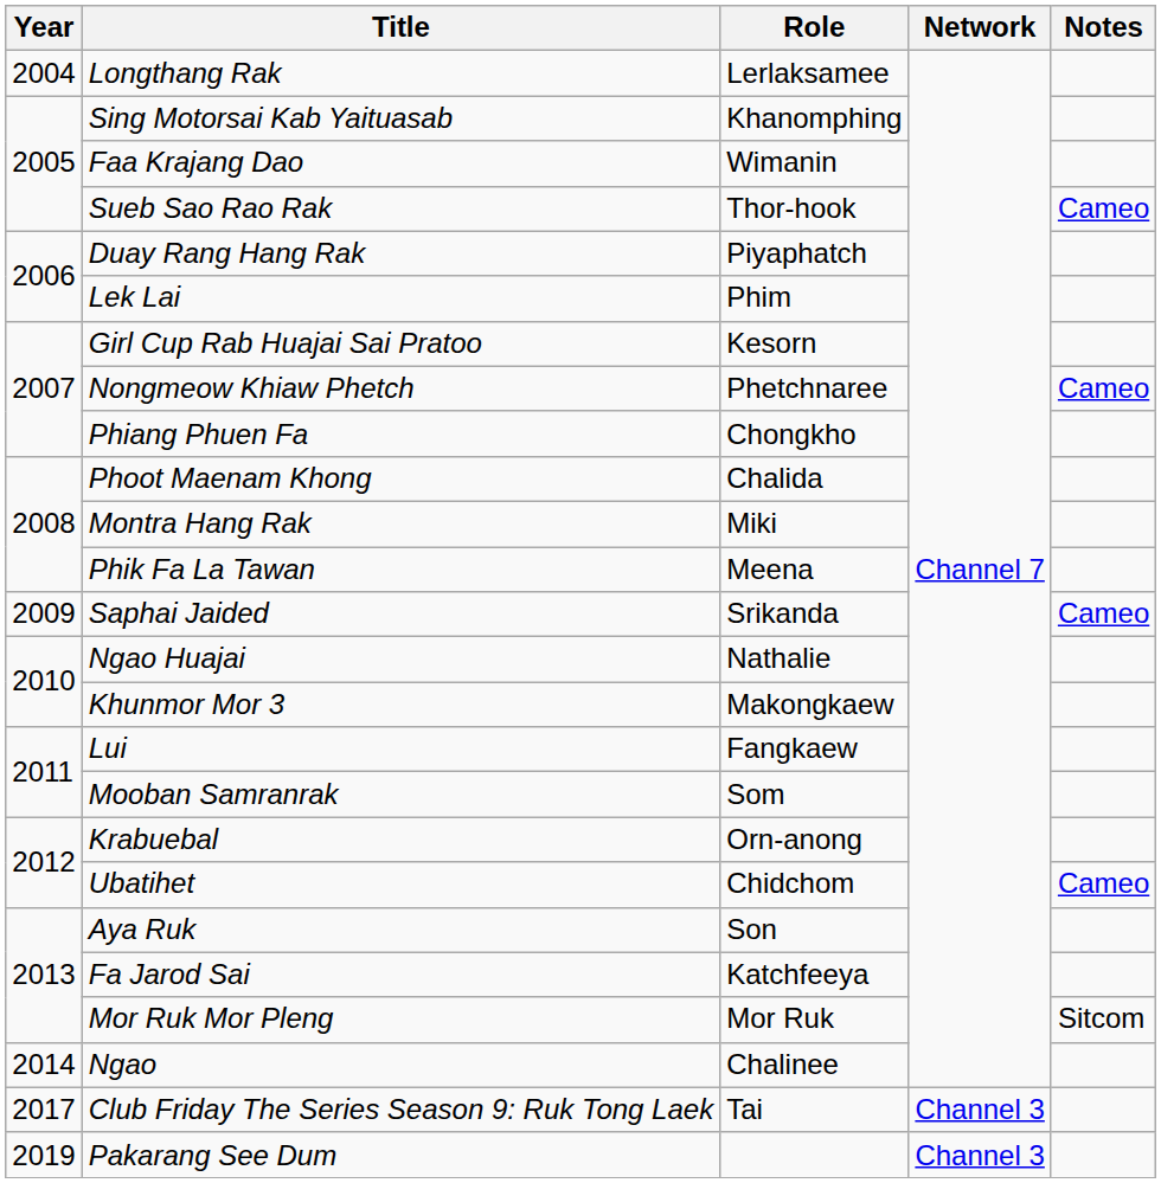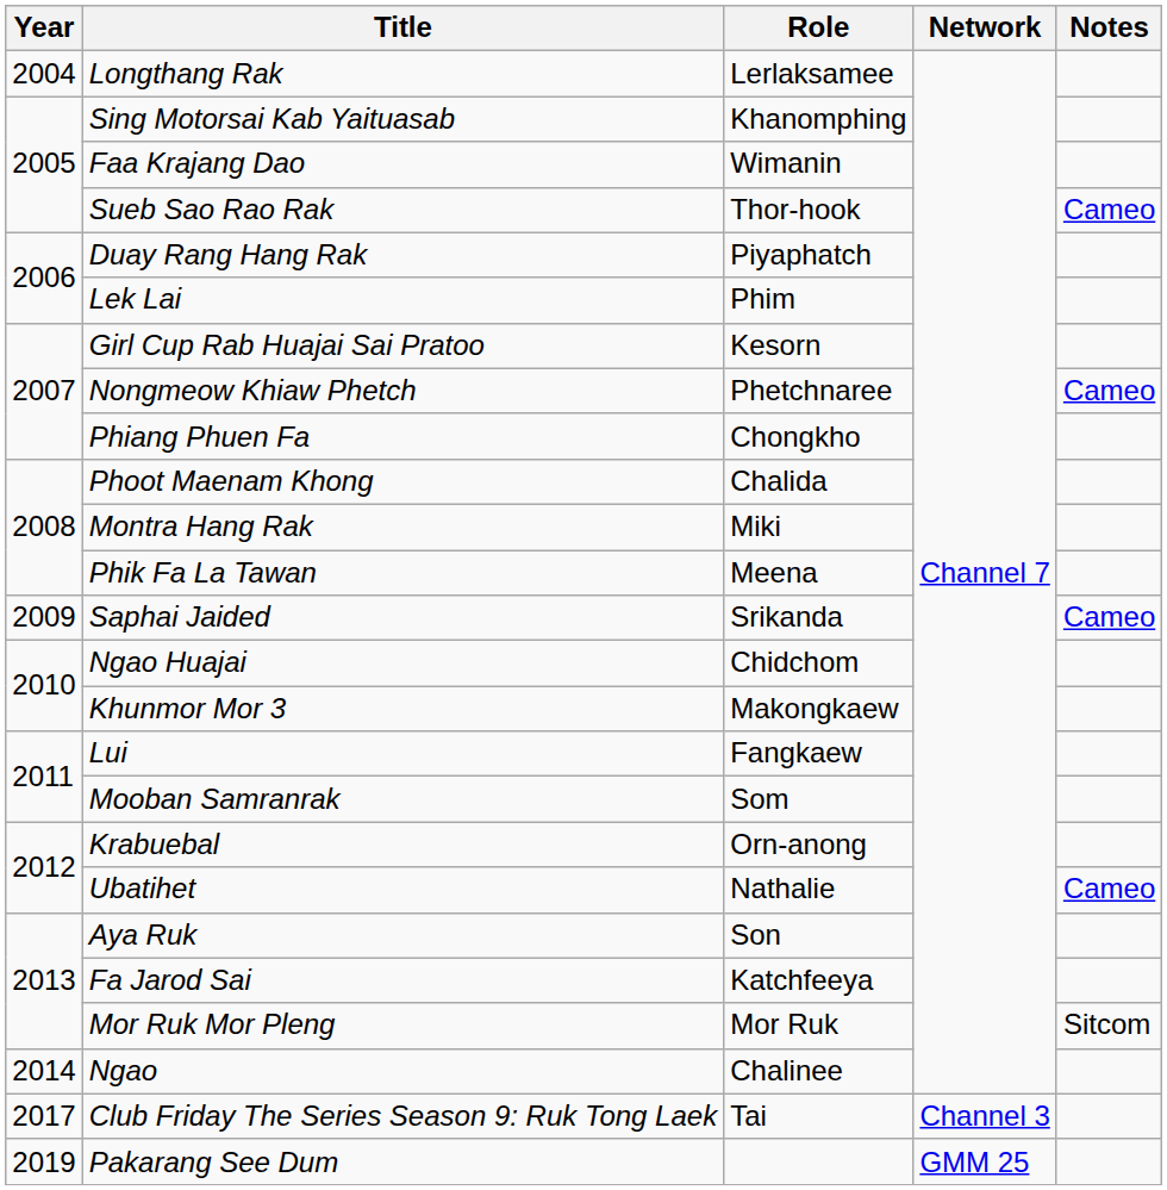 <table class="wikitable sortable">
 <tr>
 <th>Year</th>
 <th>Title</th>
 <th>Role</th>
 <th>Network</th>
 <th class="unsortable">Notes</th>
 </tr>
 <tr>
 <td>2004</td>
 <td><em>Longthang Rak</em></td>
 <td>Lerlaksamee</td>
 <td rowspan = "23"><a href='#'>Channel 7</a></td>
 <td></td>
 </tr>
 <tr>
 <td rowspan="3">2005</td>
 <td><em>Sing Motorsai Kab Yaituasab</em></td>
 <td>Khanomphing</td>
 <td></td>
 </tr>
 <tr>
 <td><em>Faa Krajang Dao</em></td>
 <td>Wimanin</td>
 <td></td>
 </tr>
 <tr>
 <td><em>Sueb Sao Rao Rak</em></td>
 <td>Thor-hook</td>
 <td><a href='#'>Cameo</a></td>
 </tr>
 <tr>
 <td rowspan="2">2006</td>
 <td><em>Duay Rang Hang Rak</em></td>
 <td>Piyaphatch</td>
 <td></td>
 </tr>
 <tr>
 <td><em>Lek Lai</em></td>
 <td>Phim</td>
 <td></td>
 </tr>
 <tr>
 <td rowspan="3">2007</td>
 <td><em>Girl Cup Rab Huajai Sai Pratoo</em></td>
 <td>Kesorn</td>
 <td></td>
 </tr>
 <tr>
 <td><em>Nongmeow Khiaw Phetch</em></td>
 <td>Phetchnaree</td>
 <td><a href='#'>Cameo</a></td>
 </tr>
 <tr>
 <td><em>Phiang Phuen Fa</em></td>
 <td>Chongkho</td>
 <td></td>
 </tr>
 <tr>
 <td rowspan="3">2008</td>
 <td><em>Phoot Maenam Khong</em></td>
 <td>Chalida</td>
 <td></td>
 </tr>
 <tr>
 <td><em>Montra Hang Rak</em></td>
 <td>Miki</td>
 <td></td>
 </tr>
 <tr>
 <td><em>Phik Fa La Tawan</em></td>
 <td>Meena</td>
 <td></td>
 </tr>
 <tr>
 <td>2009</td>
 <td><em>Saphai Jaided</em></td>
 <td>Srikanda</td>
 <td><a href='#'>Cameo</a></td>
 </tr>
 <tr>
 <td rowspan="2">2010</td>
 <td><em>Ngao Huajai</em></td>
-<td>Nathalie</td>
+<td>Chidchom</td>
 <td></td>
 </tr>
 <tr>
 <td><em>Khunmor Mor 3</em></td>
 <td>Makongkaew</td>
 <td></td>
 </tr>
 <tr>
 <td rowspan="2">2011</td>
 <td><em>Lui</em></td>
 <td>Fangkaew</td>
 <td></td>
 </tr>
 <tr>
 <td><em>Mooban Samranrak</em></td>
 <td>Som</td>
 <td></td>
 </tr>
 <tr>
 <td rowspan="2">2012</td>
 <td><em>Krabuebal</em></td>
 <td>Orn-anong</td>
 <td></td>
 </tr>
 <tr>
 <td><em>Ubatihet</em></td>
-<td>Chidchom</td>
+<td>Nathalie</td>
 <td><a href='#'>Cameo</a></td>
 </tr>
 <tr>
 <td rowspan="3">2013</td>
 <td><em>Aya Ruk</em></td>
 <td>Son</td>
 <td></td>
 </tr>
 <tr>
 <td><em>Fa Jarod Sai</em></td>
 <td>Katchfeeya</td>
 <td></td>
 </tr>
 <tr>
 <td><em>Mor Ruk Mor Pleng</em></td>
 <td>Mor Ruk</td>
 <td>Sitcom</td>
 </tr>
 <tr>
 <td rowspan="1">2014</td>
 <td><em>Ngao</em></td>
 <td>Chalinee</td>
 <td></td>
 </tr>
 <tr>
 <td rowspan="1">2017</td>
 <td><em>Club Friday The Series Season 9: Ruk Tong Laek</em></td>
 <td>Tai</td>
 <td><a href='#'>Channel 3</a></td>
 <td></td>
 </tr>
 <tr>
 <td rowspan="1">2019</td>
 <td><em>Pakarang See Dum</em></td>
 <td></td>
-<td><a href='#'>Channel 3</a></td>
+<td><a href='#'>GMM 25</a></td>
 <td></td>
 </tr>
 <tr>
 </tr>
 </table>
